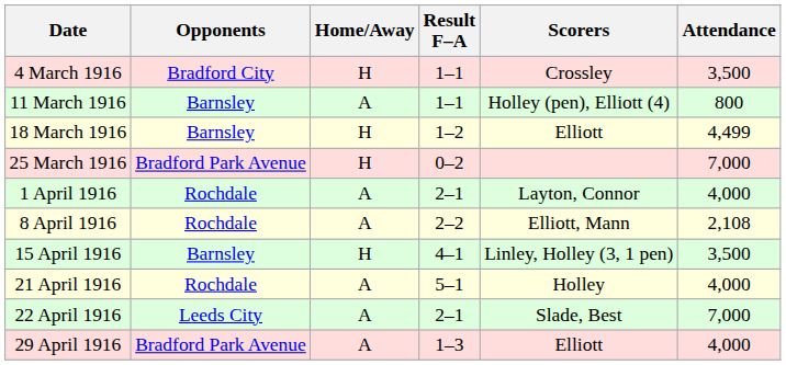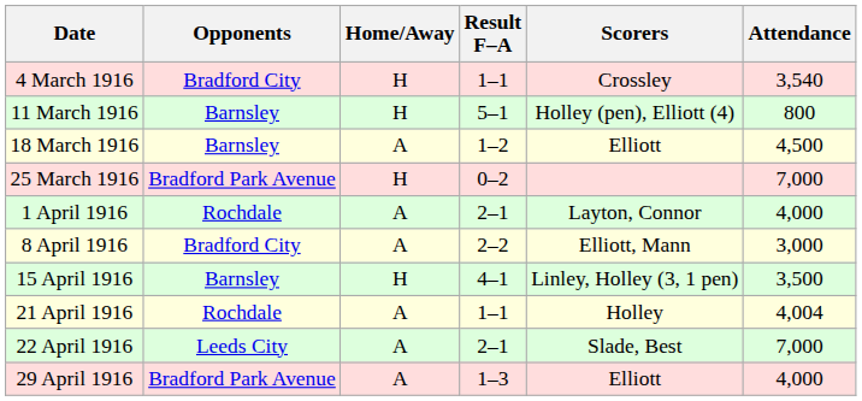 <table class="wikitable" style="text-align:center;">
 <tr>
 <th scope="col">Date</th>
 <th scope="col">Opponents</th>
 <th scope="col">Home/Away</th>
 <th scope="col">Result<br>F–A</th>
 <th scope="col">Scorers</th>
 <th scope="col">Attendance</th>
 </tr>
 <tr style="background: #ffdddd">
 <td>4 March 1916</td>
 <td><a href='#'>Bradford City</a></td>
 <td>H</td>
 <td>1–1</td>
 <td>Crossley</td>
-<td>3,500</td>
+<td>3,540</td>
 </tr>
 <tr style="background: #ddffdd">
 <td>11 March 1916</td>
 <td><a href='#'>Barnsley</a></td>
-<td>A</td>
-<td>1–1</td>
+<td>H</td>
+<td>5–1</td>
 <td>Holley (pen), Elliott (4)</td>
 <td>800</td>
 </tr>
 <tr style="background: #ffffdd">
 <td>18 March 1916</td>
 <td><a href='#'>Barnsley</a></td>
-<td>H</td>
+<td>A</td>
 <td>1–2</td>
 <td>Elliott</td>
-<td>4,499</td>
+<td>4,500</td>
 </tr>
 <tr style="background: #ffdddd">
 <td>25 March 1916</td>
 <td><a href='#'>Bradford Park Avenue</a></td>
 <td>H</td>
 <td>0–2</td>
 <td></td>
 <td>7,000</td>
 </tr>
 <tr style="background: #ddffdd">
 <td>1 April 1916</td>
 <td><a href='#'>Rochdale</a></td>
 <td>A</td>
 <td>2–1</td>
 <td>Layton, Connor</td>
 <td>4,000</td>
 </tr>
 <tr style="background: #ffffdd">
 <td>8 April 1916</td>
-<td><a href='#'>Rochdale</a></td>
+<td><a href='#'>Bradford City</a></td>
 <td>A</td>
 <td>2–2</td>
 <td>Elliott, Mann</td>
-<td>2,108</td>
+<td>3,000</td>
 </tr>
 <tr style="background: #ddffdd">
 <td>15 April 1916</td>
 <td><a href='#'>Barnsley</a></td>
 <td>H</td>
 <td>4–1</td>
 <td>Linley, Holley (3, 1 pen)</td>
 <td>3,500</td>
 </tr>
 <tr style="background: #ffffdd">
 <td>21 April 1916</td>
 <td><a href='#'>Rochdale</a></td>
 <td>A</td>
-<td>5–1</td>
+<td>1–1</td>
 <td>Holley</td>
-<td>4,000</td>
+<td>4,004</td>
 </tr>
 <tr style="background: #ddffdd">
 <td>22 April 1916</td>
 <td><a href='#'>Leeds City</a></td>
 <td>A</td>
 <td>2–1</td>
 <td>Slade, Best</td>
 <td>7,000</td>
 </tr>
 <tr style="background: #ffdddd">
 <td>29 April 1916</td>
 <td><a href='#'>Bradford Park Avenue</a></td>
 <td>A</td>
 <td>1–3</td>
 <td>Elliott</td>
 <td>4,000</td>
 </tr>
 </table>
